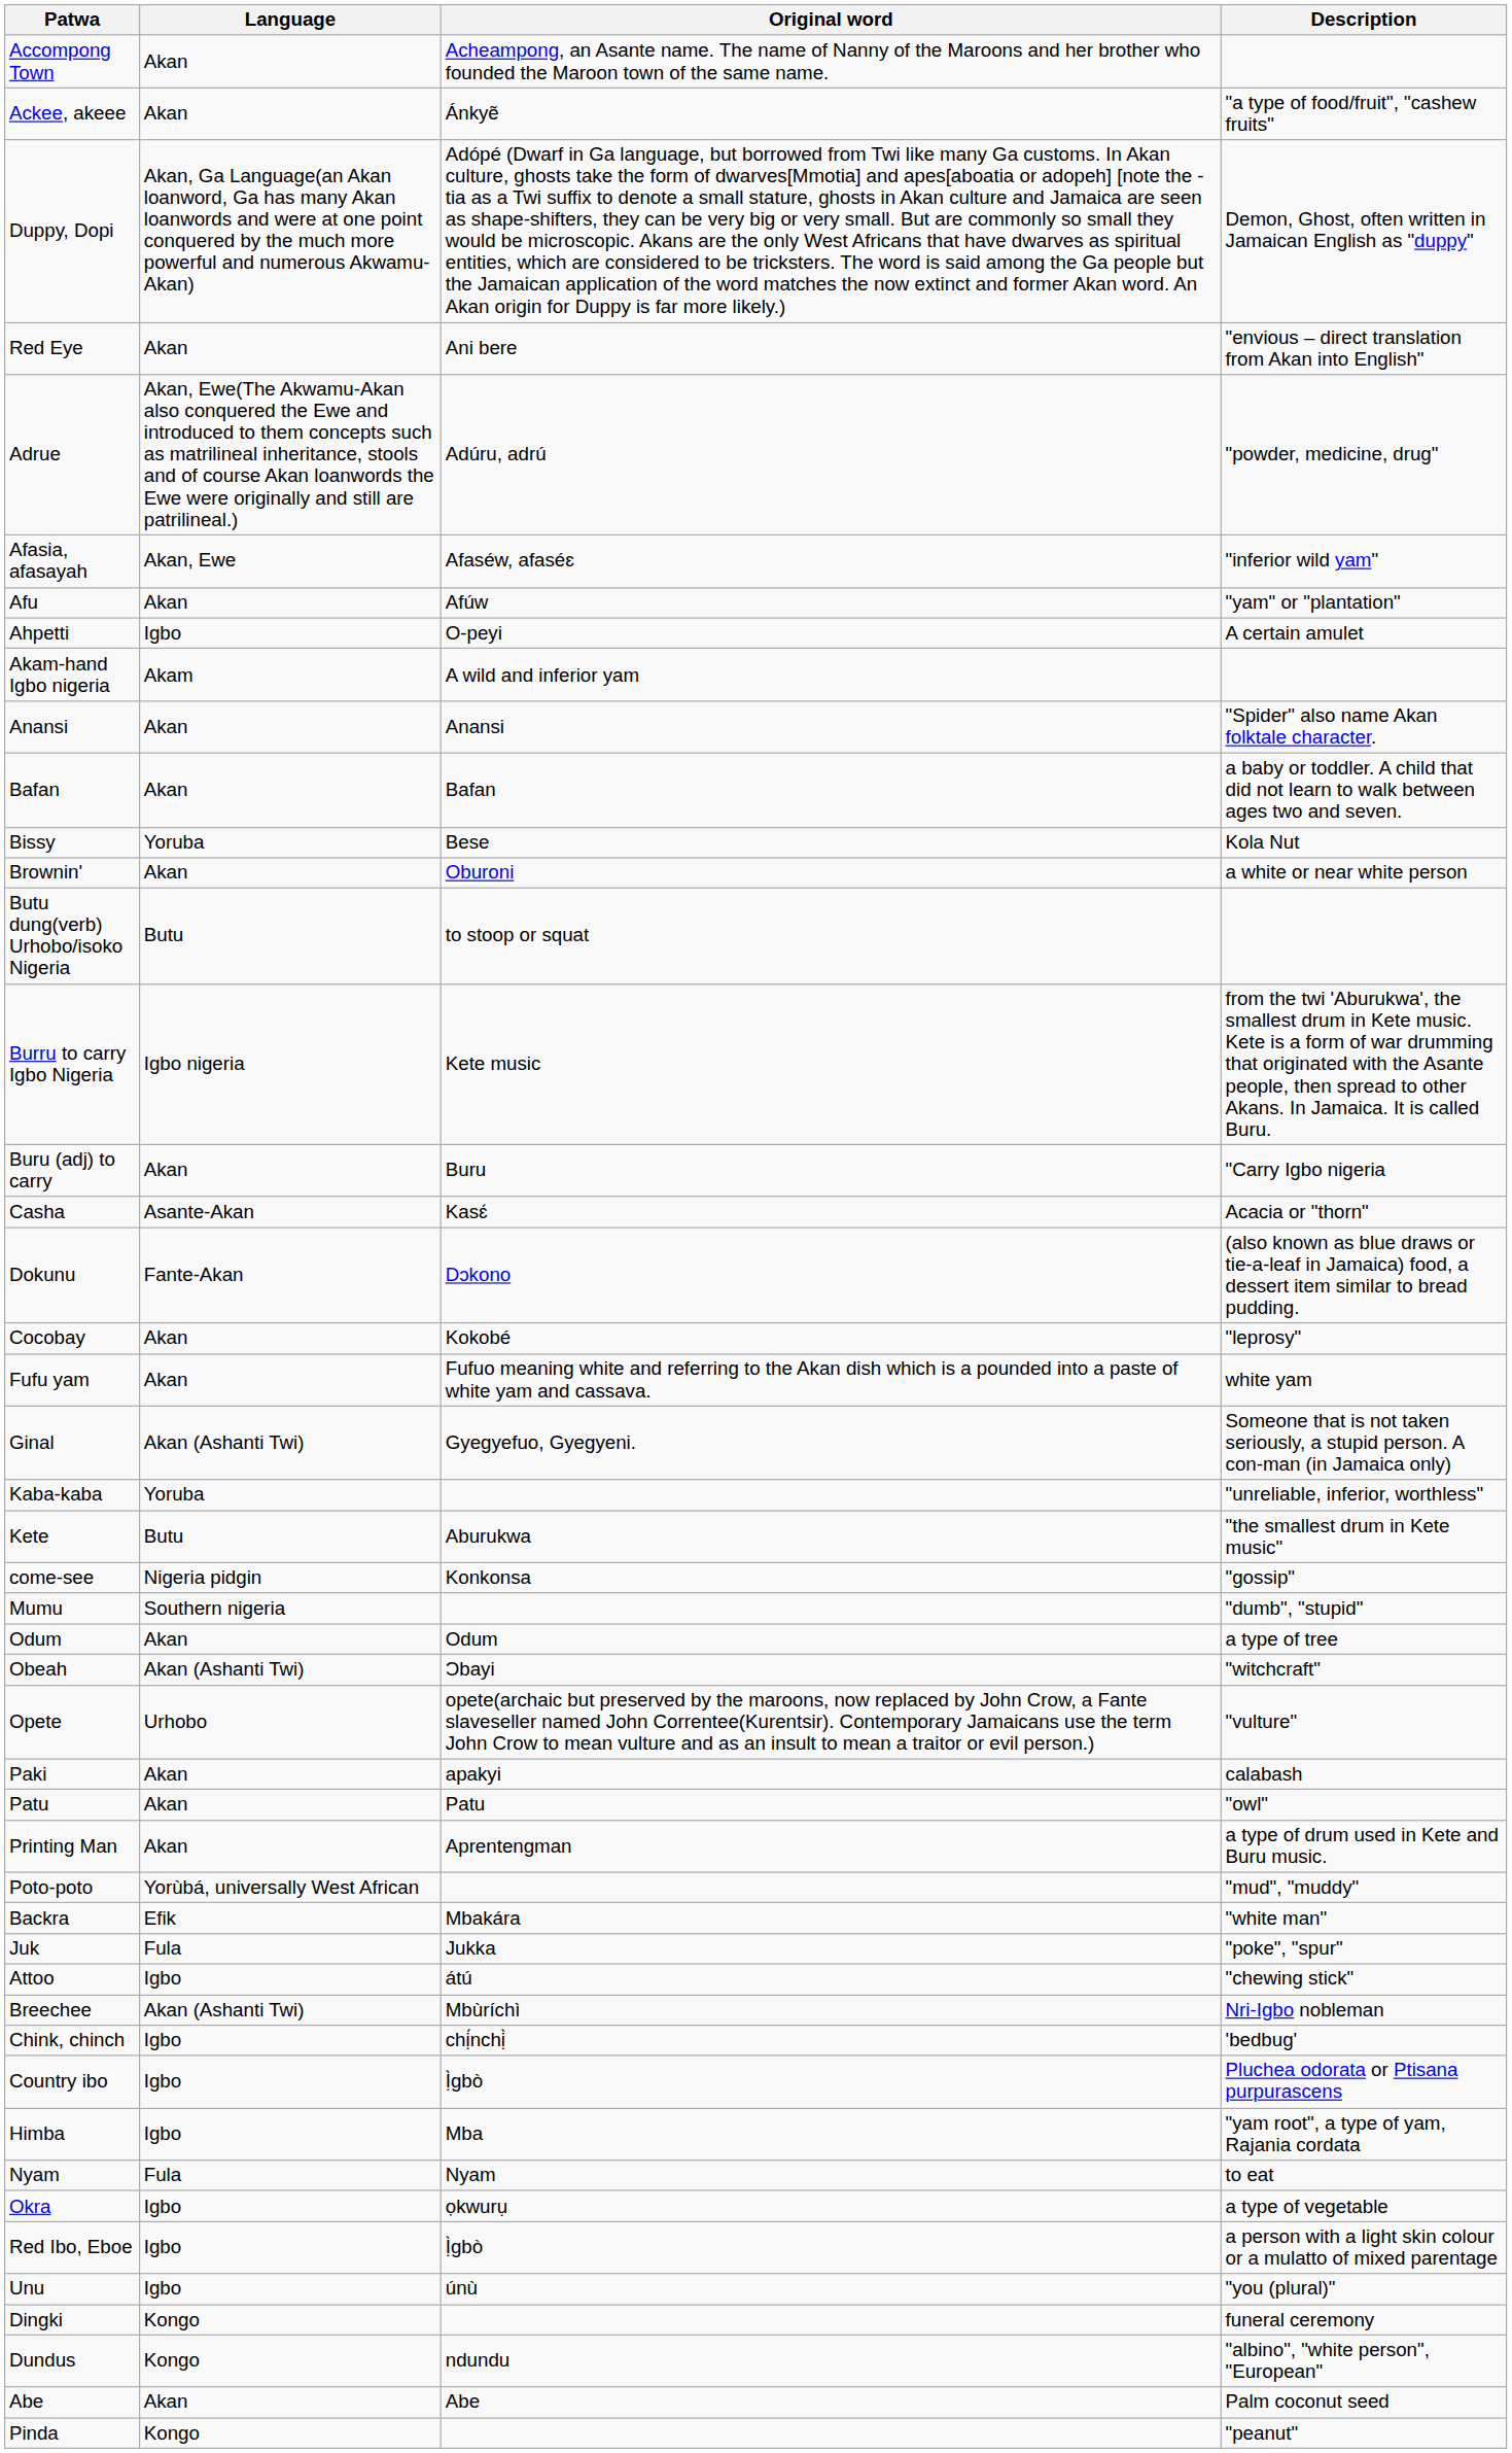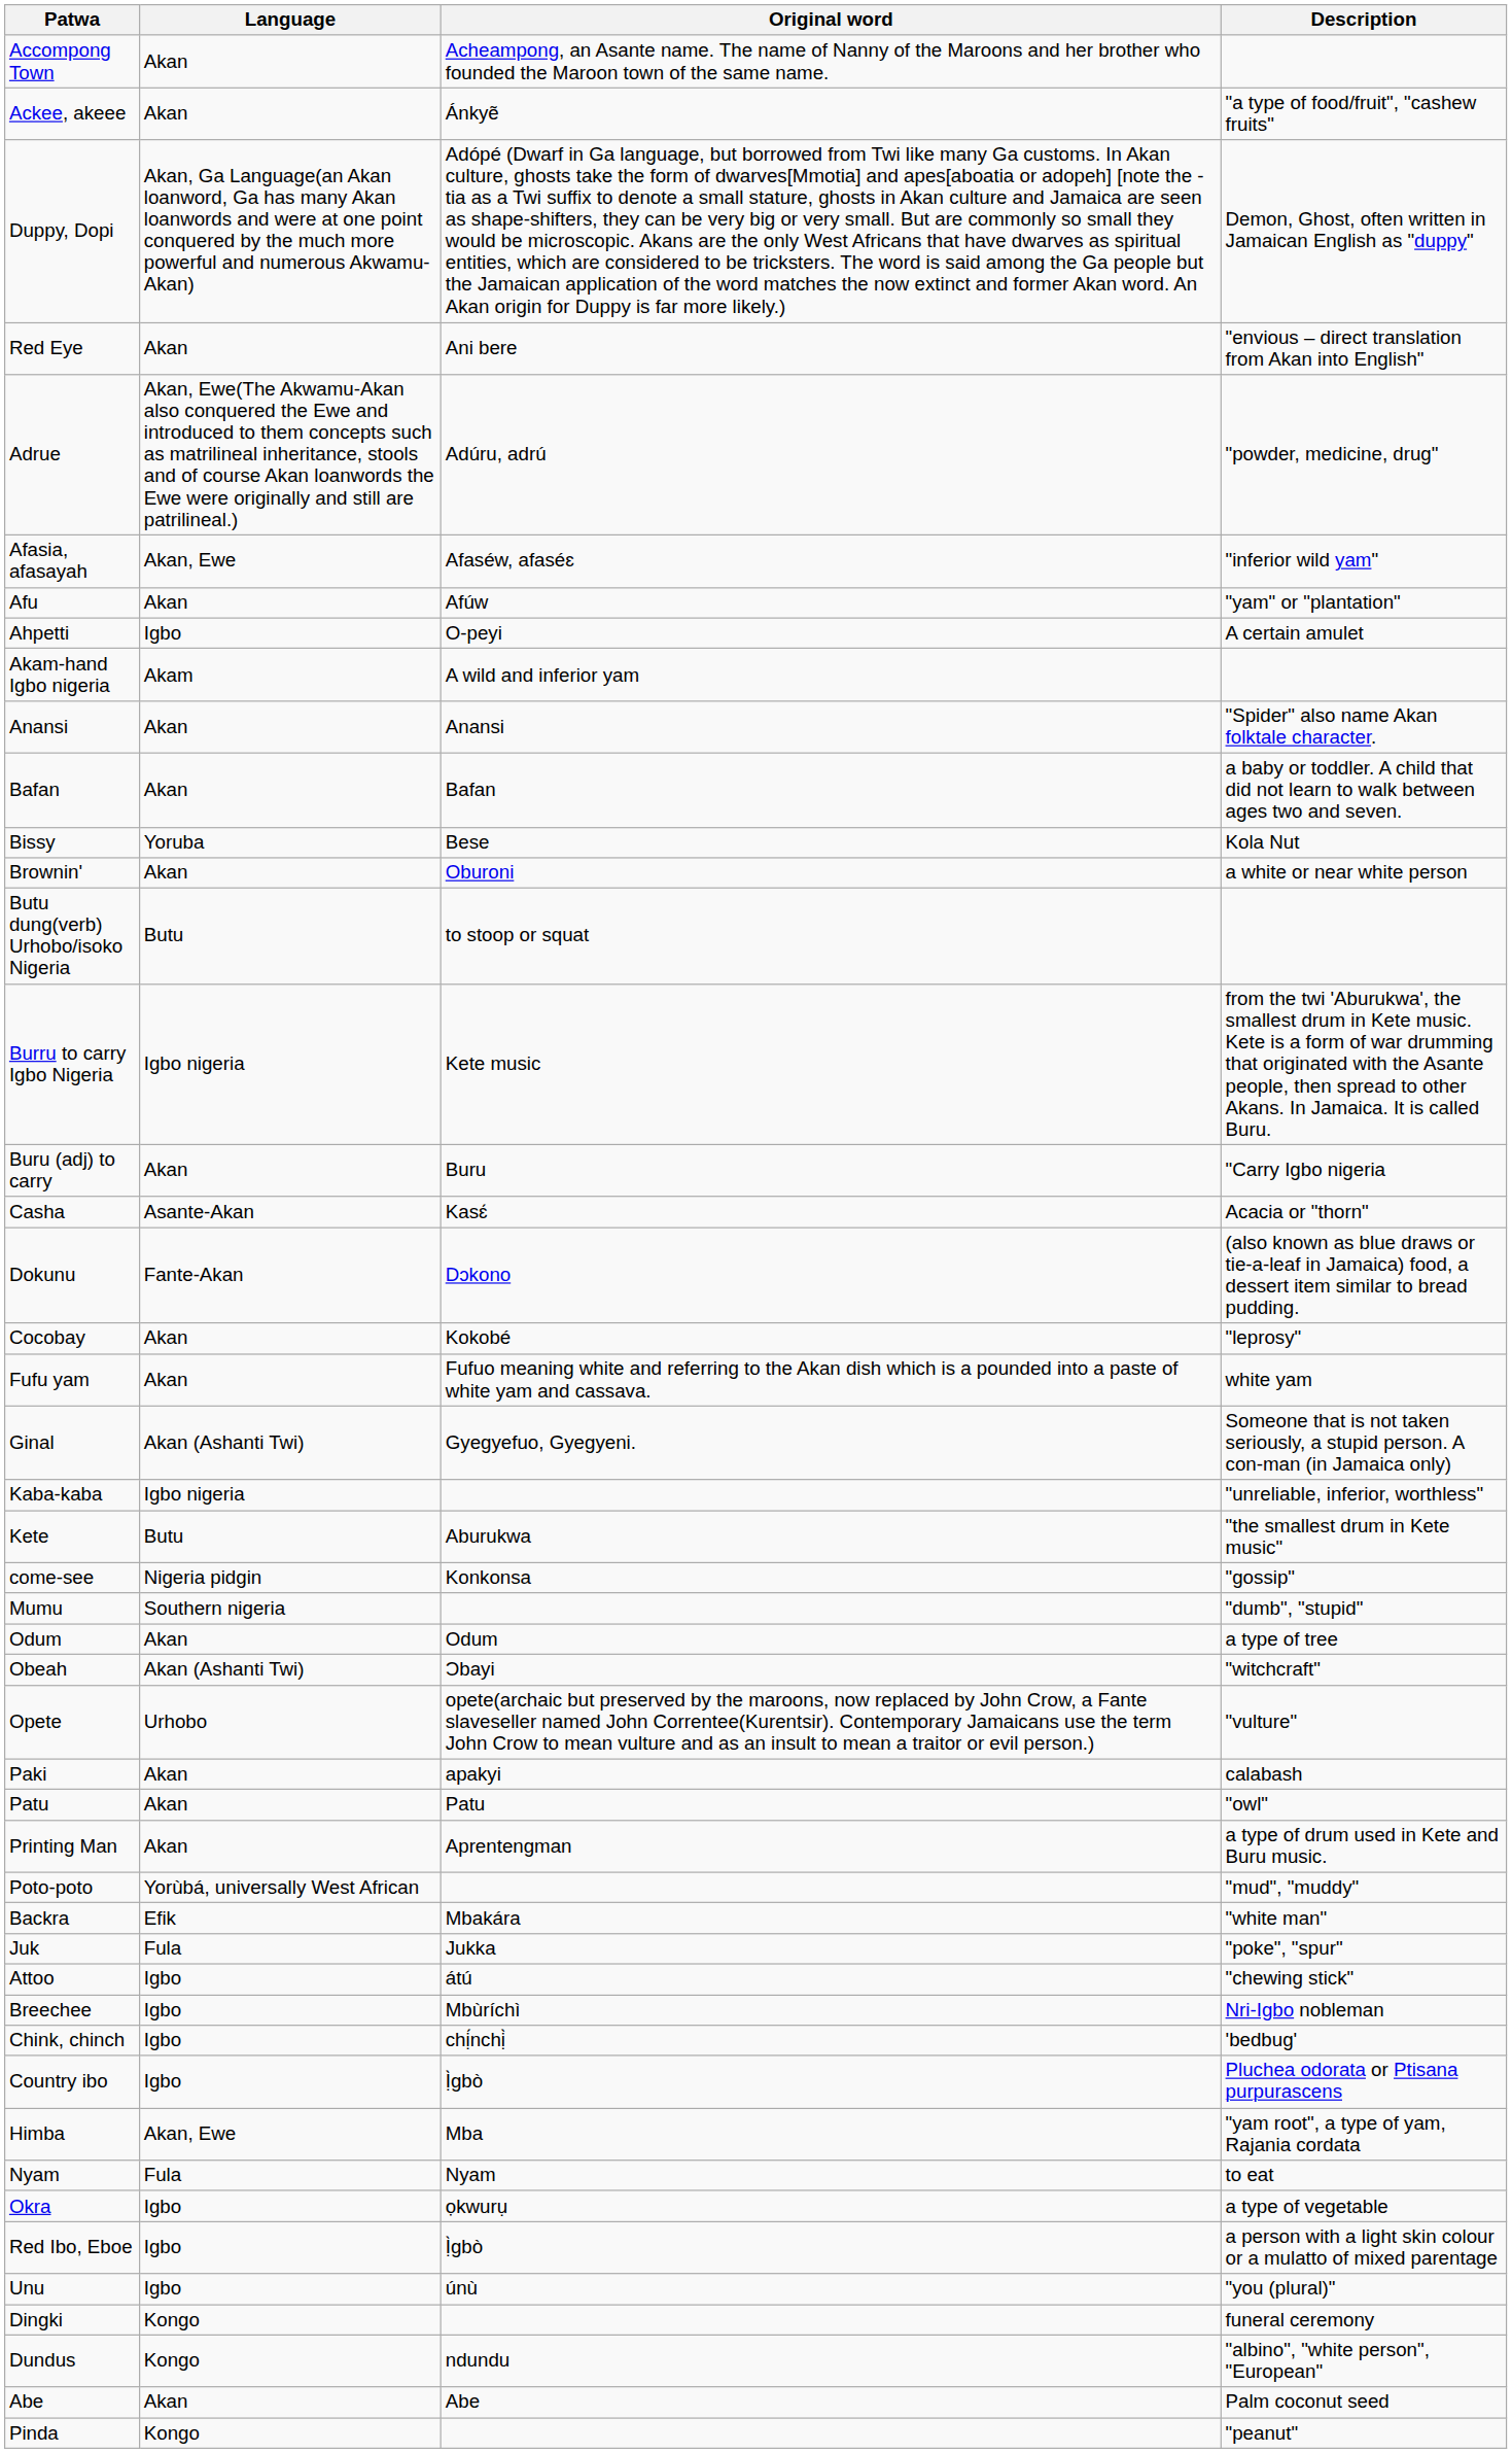 <table class="wikitable sortable">
 <tr>
 <th>Patwa</th>
 <th>Language</th>
 <th>Original word</th>
 <th>Description</th>
 </tr>
 <tr>
 <td><a href='#'>Accompong Town</a></td>
 <td>Akan</td>
 <td><a href='#'>Acheampong</a>, an Asante name. The name of Nanny of the Maroons and her brother who founded the Maroon town of the same name.</td>
 </tr>
 <tr>
 <td><a href='#'>Ackee</a>, akeee</td>
 <td>Akan</td>
 <td>Ánkyẽ</td>
 <td>"a type of food/fruit", "cashew fruits"</td>
 </tr>
 <tr>
 <td>Duppy, Dopi</td>
 <td>Akan, Ga Language(an Akan loanword, Ga has many Akan loanwords and were at one point conquered by the much more powerful and numerous Akwamu-Akan)</td>
 <td>Adópé (Dwarf in Ga language, but borrowed from Twi like many Ga customs. In Akan culture, ghosts take the form of dwarves[Mmotia] and apes[aboatia or adopeh] [note the -tia as a Twi suffix to denote a small stature, ghosts in Akan culture and Jamaica are seen as shape-shifters, they can be very big or very small. But are commonly so small they would be microscopic. Akans are the only West Africans that have dwarves as spiritual entities, which are considered to be tricksters. The word is said among the Ga people but the Jamaican application of the word matches the now extinct and former Akan word. An Akan origin for Duppy is far more likely.)</td>
 <td>Demon, Ghost, often written in Jamaican English as "<a href='#'>duppy</a>"</td>
 </tr>
 <tr>
 <td>Red Eye</td>
 <td>Akan</td>
 <td>Ani bere</td>
 <td>"envious – direct translation from Akan into English"</td>
 </tr>
 <tr>
 <td>Adrue</td>
 <td>Akan, Ewe(The Akwamu-Akan also conquered the Ewe and introduced to them concepts such as matrilineal inheritance, stools and of course Akan loanwords the Ewe were originally and still are patrilineal.)</td>
 <td>Adúru, adrú</td>
 <td>"powder, medicine, drug"</td>
 </tr>
 <tr>
 <td>Afasia, afasayah</td>
 <td>Akan, Ewe</td>
 <td>Afaséw, afaséɛ</td>
 <td>"inferior wild <a href='#'>yam</a>"</td>
 </tr>
 <tr>
 <td>Afu</td>
 <td>Akan</td>
 <td>Afúw</td>
 <td>"yam" or "plantation"</td>
 </tr>
 <tr>
 <td>Ahpetti</td>
 <td>Igbo</td>
 <td>O-peyi</td>
 <td>A certain amulet</td>
 </tr>
 <tr>
 <td>Akam-hand<br>Igbo nigeria</td>
 <td>Akam</td>
 <td>A wild and inferior yam</td>
 </tr>
 <tr>
 <td>Anansi</td>
 <td>Akan</td>
 <td>Anansi</td>
 <td>"Spider" also name Akan <a href='#'>folktale character</a>.</td>
 </tr>
 <tr>
 <td>Bafan</td>
 <td>Akan</td>
 <td>Bafan</td>
 <td>a baby or toddler. A child that did not learn to walk between ages two and seven.</td>
 </tr>
 <tr>
 <td>Bissy</td>
 <td>Yoruba</td>
 <td>Bese</td>
 <td>Kola Nut</td>
 </tr>
 <tr>
 <td>Brownin'</td>
 <td>Akan</td>
 <td><a href='#'>Oburoni</a></td>
 <td>a white or near white person</td>
 </tr>
 <tr>
 <td>Butu dung(verb)<br>Urhobo/isoko Nigeria</td>
 <td>Butu</td>
 <td>to stoop or squat</td>
 </tr>
 <tr>
 <td><a href='#'>Burru</a> to carry Igbo Nigeria</td>
 <td>Igbo nigeria</td>
 <td>Kete music</td>
 <td>from the twi 'Aburukwa', the smallest drum in Kete music. Kete is a form of war drumming that originated with the Asante people, then spread to other Akans. In Jamaica. It is called Buru.</td>
 </tr>
 <tr>
 <td>Buru (adj) to carry</td>
 <td>Akan</td>
 <td>Buru</td>
 <td>"Carry Igbo nigeria</td>
 </tr>
 <tr>
 <td>Casha</td>
 <td>Asante-Akan</td>
 <td>Kasɛ́</td>
 <td>Acacia or "thorn"</td>
 </tr>
 <tr>
 <td>Dokunu</td>
 <td>Fante-Akan</td>
 <td><a href='#'>Dɔkono</a></td>
 <td>(also known as blue draws or tie-a-leaf in Jamaica) food, a dessert item similar to bread pudding.</td>
 </tr>
 <tr>
 <td>Cocobay</td>
 <td>Akan</td>
 <td>Kokobé</td>
 <td>"leprosy"</td>
 </tr>
 <tr>
 <td>Fufu yam</td>
 <td>Akan</td>
 <td>Fufuo meaning white and referring to the Akan dish which is a pounded into a paste of white yam and cassava.</td>
 <td>white yam</td>
 </tr>
 <tr>
 <td>Ginal</td>
 <td>Akan (Ashanti Twi)</td>
 <td>Gyegyefuo, Gyegyeni.</td>
 <td>Someone that is not taken seriously, a stupid person. A con-man (in Jamaica only)</td>
 </tr>
 <tr>
 <td>Kaba-kaba</td>
-<td>Yoruba</td>
+<td>Igbo nigeria</td>
 <td></td>
 <td>"unreliable, inferior, worthless"</td>
 </tr>
 <tr>
 <td>Kete</td>
 <td>Butu</td>
 <td>Aburukwa</td>
 <td>"the smallest drum in Kete music"</td>
 </tr>
 <tr>
 <td>come-see</td>
 <td>Nigeria pidgin</td>
 <td>Konkonsa</td>
 <td>"gossip"</td>
 </tr>
 <tr>
 <td>Mumu</td>
 <td>Southern nigeria</td>
 <td></td>
 <td>"dumb", "stupid"</td>
 </tr>
 <tr>
 <td>Odum</td>
 <td>Akan</td>
 <td>Odum</td>
 <td>a type of tree</td>
 </tr>
 <tr>
 <td>Obeah</td>
 <td>Akan (Ashanti Twi)</td>
 <td>Ɔbayi</td>
 <td>"witchcraft"</td>
 </tr>
 <tr>
 <td>Opete</td>
 <td>Urhobo</td>
 <td>opete(archaic but preserved by the maroons, now replaced by John Crow, a Fante slaveseller named John Correntee(Kurentsir). Contemporary Jamaicans use the term John Crow to mean vulture and as an insult to mean a traitor or evil person.)</td>
 <td>"vulture"</td>
 </tr>
 <tr>
 <td>Paki</td>
 <td>Akan</td>
 <td>apakyi</td>
 <td>calabash</td>
 </tr>
 <tr>
 <td>Patu</td>
 <td>Akan</td>
 <td>Patu</td>
 <td>"owl"</td>
 </tr>
 <tr>
 <td>Printing Man</td>
 <td>Akan</td>
 <td>Aprentengman</td>
 <td>a type of drum used in Kete and Buru music.</td>
 </tr>
 <tr>
 <td>Poto-poto</td>
 <td>Yorùbá, universally West African</td>
 <td></td>
 <td>"mud", "muddy"</td>
 </tr>
 <tr>
 <td>Backra</td>
 <td>Efik</td>
 <td>Mbakára</td>
 <td>"white man"</td>
 </tr>
 <tr>
 <td>Juk</td>
 <td>Fula</td>
 <td>Jukka</td>
 <td>"poke", "spur"</td>
 </tr>
 <tr>
 <td>Attoo</td>
 <td>Igbo</td>
 <td>átú</td>
 <td>"chewing stick"</td>
 </tr>
 <tr>
 <td>Breechee</td>
-<td>Akan (Ashanti Twi)</td>
+<td>Igbo</td>
 <td>Mbùríchì</td>
 <td><a href='#'>Nri-Igbo</a> nobleman</td>
 </tr>
 <tr>
 <td>Chink, chinch</td>
 <td>Igbo</td>
 <td>chị́nchị̀</td>
 <td>'bedbug'</td>
 </tr>
 <tr>
 <td>Country ibo</td>
 <td>Igbo</td>
 <td>Ị̀gbò</td>
 <td><a href='#'>Pluchea odorata</a> or <a href='#'>Ptisana purpurascens</a></td>
 </tr>
 <tr>
 <td>Himba</td>
-<td>Igbo</td>
+<td>Akan, Ewe</td>
 <td>Mba</td>
 <td>"yam root", a type of yam, Rajania cordata</td>
 </tr>
 <tr>
 <td>Nyam</td>
 <td>Fula</td>
 <td>Nyam</td>
 <td>to eat</td>
 </tr>
 <tr>
 <td><a href='#'>Okra</a></td>
 <td>Igbo</td>
 <td>ọkwurụ</td>
 <td>a type of vegetable</td>
 </tr>
 <tr>
 <td>Red Ibo, Eboe</td>
 <td>Igbo</td>
 <td>Ị̀gbò</td>
 <td>a person with a light skin colour or a mulatto of mixed parentage</td>
 </tr>
 <tr>
 <td>Unu</td>
 <td>Igbo</td>
 <td>únù</td>
 <td>"you (plural)"</td>
 </tr>
 <tr>
 <td>Dingki</td>
 <td>Kongo</td>
 <td></td>
 <td>funeral ceremony</td>
 </tr>
 <tr>
 <td>Dundus</td>
 <td>Kongo</td>
 <td>ndundu</td>
 <td>"albino", "white person", "European"</td>
 </tr>
 <tr>
 <td>Abe</td>
 <td>Akan</td>
 <td>Abe</td>
 <td>Palm coconut seed</td>
 </tr>
 <tr>
 <td>Pinda</td>
 <td>Kongo</td>
 <td></td>
 <td>"peanut"</td>
 </tr>
 </table>
